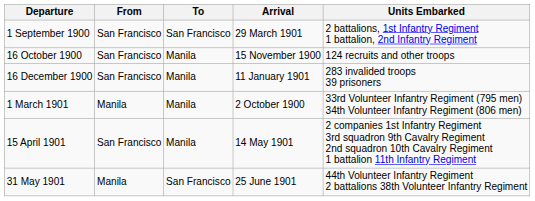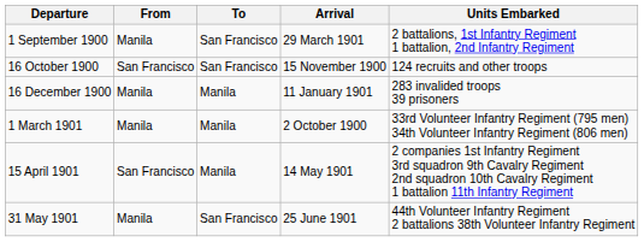 <table class="wikitable">
 <tr>
 <th>Departure</th>
 <th>From</th>
 <th>To</th>
 <th>Arrival</th>
 <th>Units Embarked</th>
 </tr>
 <tr>
 <td>1 September 1900</td>
-<td>San Francisco</td>
+<td>Manila</td>
 <td>San Francisco</td>
 <td>29 March 1901</td>
 <td>2 battalions, <a href='#'>1st Infantry Regiment</a><br>1 battalion, <a href='#'>2nd Infantry Regiment</a></td>
 </tr>
 <tr>
 <td>16 October 1900</td>
 <td>San Francisco</td>
-<td>Manila</td>
+<td>San Francisco</td>
 <td>15 November 1900</td>
 <td>124 recruits and other troops</td>
 </tr>
 <tr>
 <td>16 December 1900</td>
-<td>San Francisco</td>
+<td>Manila</td>
 <td>Manila</td>
 <td>11 January 1901</td>
 <td>283 invalided troops<br>39 prisoners</td>
 </tr>
 <tr>
 <td>1 March 1901</td>
 <td>Manila</td>
 <td>Manila</td>
 <td>2 October 1900</td>
 <td>33rd Volunteer Infantry Regiment (795 men)<br>34th Volunteer Infantry Regiment (806 men)</td>
 </tr>
 <tr>
 <td>15 April 1901</td>
 <td>San Francisco</td>
 <td>Manila</td>
 <td>14 May 1901</td>
 <td>2 companies 1st Infantry Regiment<br>3rd squadron 9th Cavalry Regiment<br>2nd squadron 10th Cavalry Regiment<br>1 battalion <a href='#'>11th Infantry Regiment</a></td>
 </tr>
 <tr>
 <td>31 May 1901</td>
 <td>Manila</td>
 <td>San Francisco</td>
 <td>25 June 1901</td>
 <td>44th Volunteer Infantry Regiment<br>2 battalions 38th Volunteer Infantry Regiment</td>
 </tr>
 </table>
